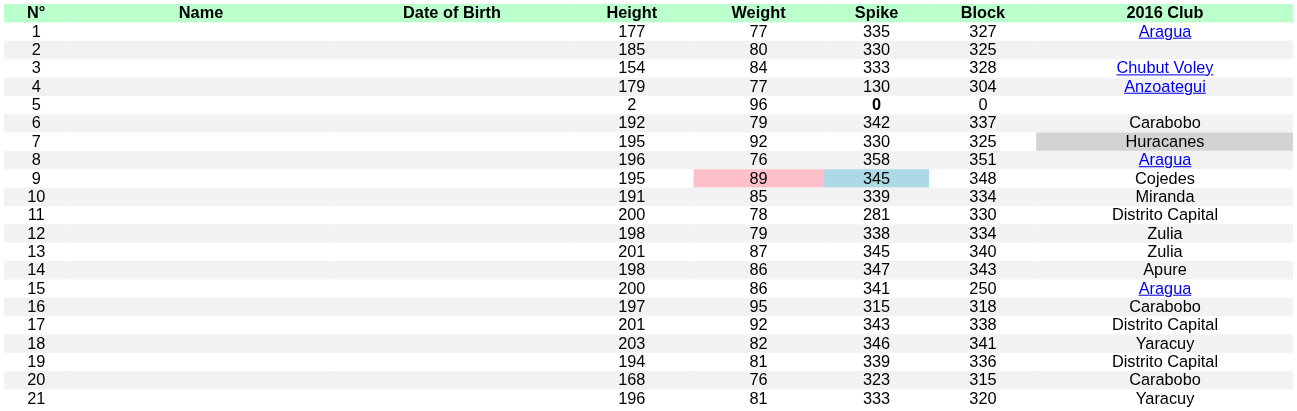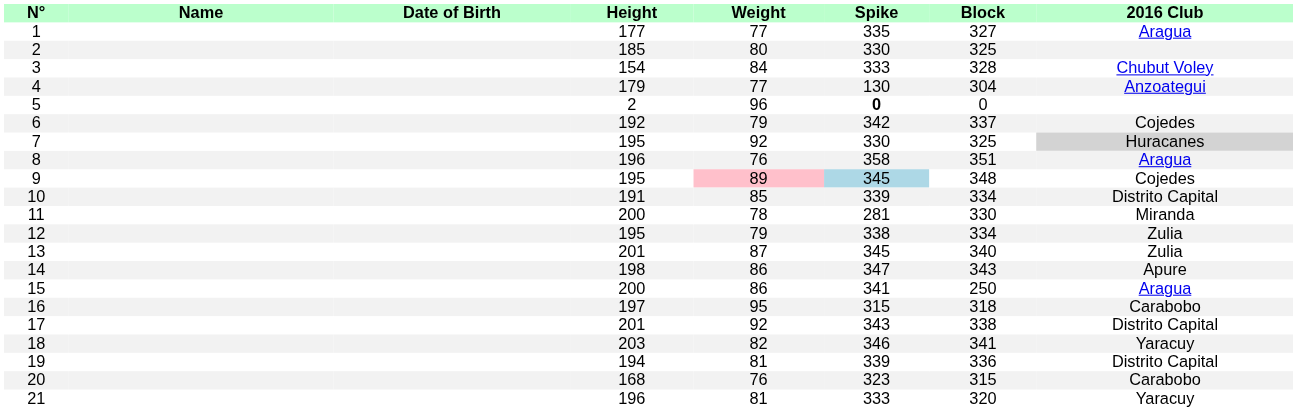 <table style="text-align:center; border:none;" cellpadding=0 cellspacing=0 width=100%>
 <tr style="background: #bbffcc;">
 <th width="5%">N°</th>
 <th width=260px>Name</th>
 <th>Date of Birth</th>
 <th>Height</th>
 <th>Weight</th>
 <th>Spike</th>
 <th>Block</th>
 <th>2016 Club</th>
 </tr>
 <tr>
 <td>1</td>
 <td></td>
 <td></td>
 <td>177</td>
 <td>77</td>
 <td>335</td>
 <td>327</td>
 <td><a href='#'>Aragua</a></td>
 </tr>
 <tr bgcolor="#f2f2f2">
 <td>2</td>
 <td></td>
 <td></td>
 <td>185</td>
 <td>80</td>
 <td>330</td>
 <td>325</td>
 <td></td>
 </tr>
 <tr>
 <td>3</td>
 <td></td>
 <td></td>
 <td>154</td>
 <td>84</td>
 <td>333</td>
 <td>328</td>
 <td><a href='#'>Chubut Voley</a></td>
 </tr>
 <tr bgcolor="#f2f2f2">
 <td>4</td>
 <td></td>
 <td></td>
 <td>179</td>
 <td>77</td>
 <td>130</td>
 <td>304</td>
 <td><a href='#'>Anzoategui</a></td>
 </tr>
 <tr>
 <td>5</td>
 <td></td>
 <td></td>
 <td>2</td>
 <td>96</td>
 <td><strong>0</strong></td>
 <td>0</td>
 <td></td>
 </tr>
 <tr bgcolor="#f2f2f2">
 <td>6</td>
 <td></td>
 <td></td>
 <td>192</td>
 <td>79</td>
 <td>342</td>
 <td>337</td>
-<td>Carabobo</td>
+<td>Cojedes</td>
 </tr>
 <tr>
 <td>7</td>
 <td></td>
 <td></td>
 <td>195</td>
 <td>92</td>
 <td>330</td>
 <td>325</td>
 <td style="background: lightgrey;">Huracanes</td>
 </tr>
 <tr bgcolor="#f2f2f2">
 <td>8</td>
 <td></td>
 <td></td>
 <td>196</td>
 <td>76</td>
 <td>358</td>
 <td>351</td>
 <td><a href='#'>Aragua</a></td>
 </tr>
 <tr>
 <td>9</td>
 <td></td>
 <td></td>
 <td>195</td>
 <td style="background: pink;">89</td>
 <td style="background: lightblue;">345</td>
 <td>348</td>
 <td>Cojedes</td>
 </tr>
 <tr bgcolor="#f2f2f2">
 <td>10</td>
 <td></td>
 <td></td>
 <td>191</td>
 <td>85</td>
 <td>339</td>
 <td>334</td>
-<td>Miranda</td>
+<td>Distrito Capital</td>
 </tr>
 <tr>
 <td>11</td>
 <td></td>
 <td></td>
 <td>200</td>
 <td>78</td>
 <td>281</td>
 <td>330</td>
-<td>Distrito Capital</td>
+<td>Miranda</td>
 </tr>
 <tr bgcolor="#f2f2f2">
 <td>12</td>
 <td></td>
 <td></td>
-<td>198</td>
+<td>195</td>
 <td>79</td>
 <td>338</td>
 <td>334</td>
 <td>Zulia</td>
 </tr>
 <tr>
 <td>13</td>
 <td></td>
 <td></td>
 <td>201</td>
 <td>87</td>
 <td>345</td>
 <td>340</td>
 <td>Zulia</td>
 </tr>
 <tr bgcolor="#f2f2f2">
 <td>14</td>
 <td></td>
 <td></td>
 <td>198</td>
 <td>86</td>
 <td>347</td>
 <td>343</td>
 <td>Apure</td>
 </tr>
 <tr>
 <td>15</td>
 <td></td>
 <td></td>
 <td>200</td>
 <td>86</td>
 <td>341</td>
 <td>250</td>
 <td><a href='#'>Aragua</a></td>
 </tr>
 <tr bgcolor="#f2f2f2">
 <td>16</td>
 <td></td>
 <td></td>
 <td>197</td>
 <td>95</td>
 <td>315</td>
 <td>318</td>
 <td>Carabobo</td>
 </tr>
 <tr>
 <td>17</td>
 <td></td>
 <td></td>
 <td>201</td>
 <td>92</td>
 <td>343</td>
 <td>338</td>
 <td>Distrito Capital</td>
 </tr>
 <tr bgcolor="#f2f2f2">
 <td>18</td>
 <td></td>
 <td></td>
 <td>203</td>
 <td>82</td>
 <td>346</td>
 <td>341</td>
 <td>Yaracuy</td>
 </tr>
 <tr>
 <td>19</td>
 <td></td>
 <td></td>
 <td>194</td>
 <td>81</td>
 <td>339</td>
 <td>336</td>
 <td>Distrito Capital</td>
 </tr>
 <tr bgcolor="#f2f2f2">
 <td>20</td>
 <td></td>
 <td></td>
 <td>168</td>
 <td>76</td>
 <td>323</td>
 <td>315</td>
 <td>Carabobo</td>
 </tr>
 <tr>
 <td>21</td>
 <td></td>
 <td></td>
 <td>196</td>
 <td>81</td>
 <td>333</td>
 <td>320</td>
 <td>Yaracuy</td>
 </tr>
 </table>
